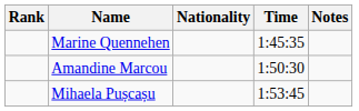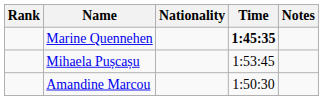 <table class="wikitable sortable" style="text-align:center;font-size:95%">
 <tr>
 <th>Rank</th>
 <th>Name</th>
 <th>Nationality</th>
 <th>Time</th>
 <th>Notes</th>
 </tr>
 <tr>
 <td></td>
 <td align=left><a href='#'>Marine Quennehen</a></td>
 <td align=left></td>
-<td>1:45:35</td>
+<td><strong>1:45:35</strong></td>
+<td></td>
+</tr>
+<tr>
+<td></td>
+<td align=left><a href='#'>Mihaela Pușcașu</a></td>
+<td align=left></td>
+<td>1:53:45</td>
 <td></td>
 </tr>
 <tr>
 <td></td>
 <td align=left><a href='#'>Amandine Marcou</a></td>
 <td align=left></td>
 <td>1:50:30</td>
 <td></td>
 </tr>
-<tr>
-<td></td>
-<td align=left><a href='#'>Mihaela Pușcașu</a></td>
-<td align=left></td>
-<td>1:53:45</td>
-<td></td>
-</tr>
 </table>
